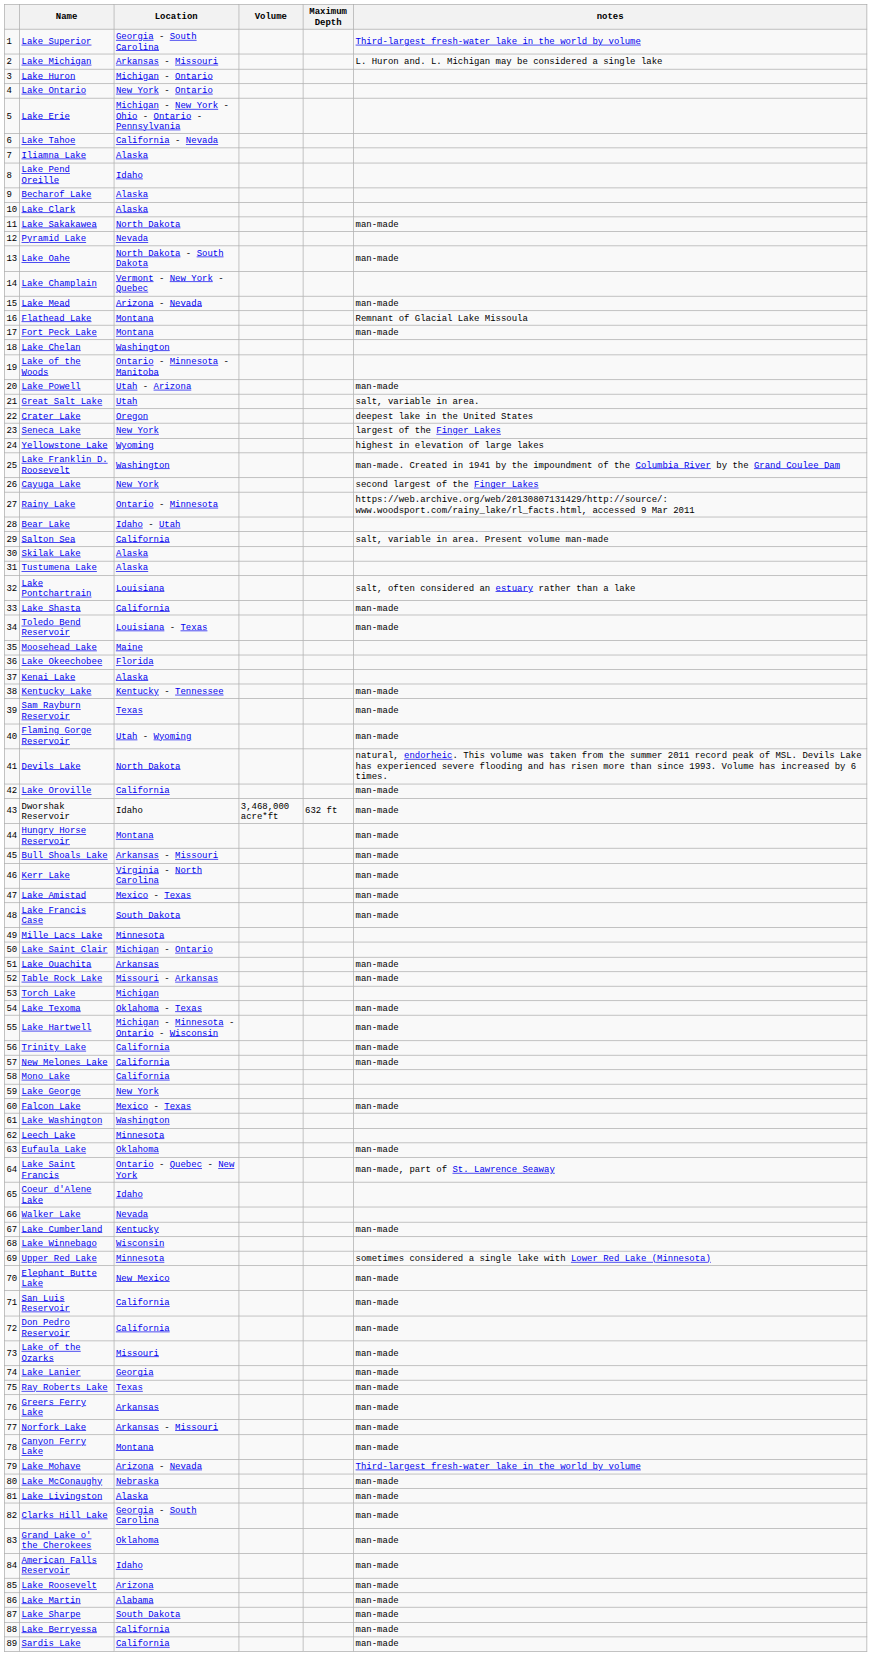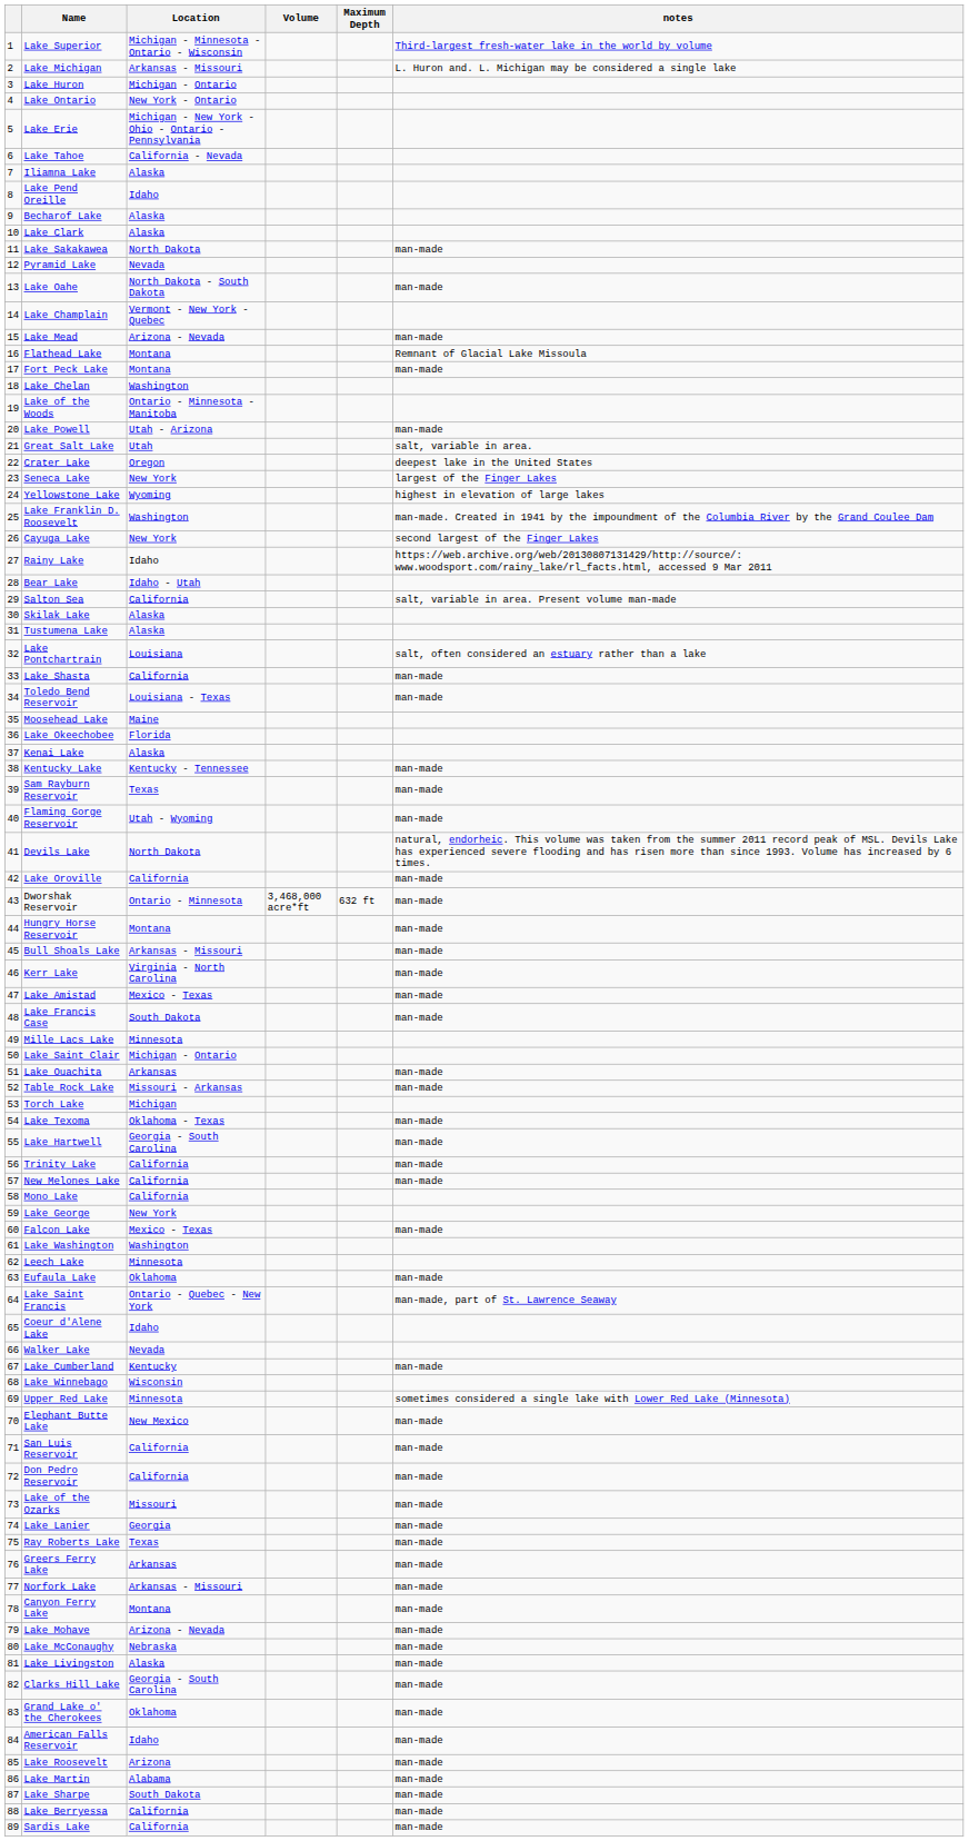 <table class="wikitable sortable">
 <tr>
 <th></th>
 <th>Name</th>
 <th>Location</th>
 <th>Volume</th>
 <th data-sort-type="number">Maximum Depth</th>
 <th natural>notes</th>
 </tr>
 <tr>
 <td>1</td>
 <td><a href='#'>Lake Superior</a></td>
-<td><a href='#'>Georgia</a> - <a href='#'>South Carolina</a></td>
+<td><a href='#'>Michigan</a> - <a href='#'>Minnesota</a> - <a href='#'>Ontario</a> - <a href='#'>Wisconsin</a></td>
 <td></td>
 <td></td>
 <td><a href='#'>Third-largest fresh-water lake in the world by volume</a></td>
 </tr>
 <tr>
 <td>2</td>
 <td><a href='#'>Lake Michigan</a></td>
 <td><a href='#'>Arkansas</a> - <a href='#'>Missouri</a></td>
 <td></td>
 <td></td>
 <td>L. Huron and. L. Michigan may be considered a single lake</td>
 </tr>
 <tr>
 <td>3</td>
 <td><a href='#'>Lake Huron</a></td>
 <td><a href='#'>Michigan</a> - <a href='#'>Ontario</a></td>
 <td></td>
 <td></td>
 <td></td>
 </tr>
 <tr>
 <td>4</td>
 <td><a href='#'>Lake Ontario</a></td>
 <td><a href='#'>New York</a> - <a href='#'>Ontario</a></td>
 <td></td>
 <td></td>
 <td></td>
 </tr>
 <tr>
 <td>5</td>
 <td><a href='#'>Lake Erie</a></td>
 <td><a href='#'>Michigan</a> - <a href='#'>New York</a> - <a href='#'>Ohio</a> - <a href='#'>Ontario</a> - <a href='#'>Pennsylvania</a></td>
 <td></td>
 <td></td>
 <td></td>
 </tr>
 <tr>
 <td>6</td>
 <td><a href='#'>Lake Tahoe</a></td>
 <td><a href='#'>California</a> - <a href='#'>Nevada</a></td>
 <td></td>
 <td></td>
 <td></td>
 </tr>
 <tr>
 <td>7</td>
 <td><a href='#'>Iliamna Lake</a></td>
 <td><a href='#'>Alaska</a></td>
 <td></td>
 <td></td>
 <td></td>
 </tr>
 <tr>
 <td>8</td>
 <td><a href='#'>Lake Pend Oreille</a></td>
 <td><a href='#'>Idaho</a></td>
 <td></td>
 <td></td>
 <td></td>
 </tr>
 <tr>
 <td>9</td>
 <td><a href='#'>Becharof Lake</a></td>
 <td><a href='#'>Alaska</a></td>
 <td></td>
 <td></td>
 <td></td>
 </tr>
 <tr>
 <td>10</td>
 <td><a href='#'>Lake Clark</a></td>
 <td><a href='#'>Alaska</a></td>
 <td></td>
 <td></td>
 <td></td>
 </tr>
 <tr>
 <td>11</td>
 <td><a href='#'>Lake Sakakawea</a></td>
 <td><a href='#'>North Dakota</a></td>
 <td></td>
 <td></td>
 <td>man-made</td>
 </tr>
 <tr>
 <td>12</td>
 <td><a href='#'>Pyramid Lake</a></td>
 <td><a href='#'>Nevada</a></td>
 <td></td>
 <td></td>
 <td></td>
 </tr>
 <tr>
 <td>13</td>
 <td><a href='#'>Lake Oahe</a></td>
 <td><a href='#'>North Dakota</a> - <a href='#'>South Dakota</a></td>
 <td></td>
 <td></td>
 <td>man-made</td>
 </tr>
 <tr>
 <td>14</td>
 <td><a href='#'>Lake Champlain</a></td>
 <td><a href='#'>Vermont</a> - <a href='#'>New York</a> - <a href='#'>Quebec</a></td>
 <td></td>
 <td></td>
 <td></td>
 </tr>
 <tr>
 <td>15</td>
 <td><a href='#'>Lake Mead</a></td>
 <td><a href='#'>Arizona</a> - <a href='#'>Nevada</a></td>
 <td> </td>
 <td></td>
 <td>man-made</td>
 </tr>
 <tr>
 <td>16</td>
 <td><a href='#'>Flathead Lake</a></td>
 <td><a href='#'>Montana</a></td>
 <td></td>
 <td></td>
 <td>Remnant of Glacial Lake Missoula</td>
 </tr>
 <tr>
 <td>17</td>
 <td><a href='#'>Fort Peck Lake</a></td>
 <td><a href='#'>Montana</a></td>
 <td></td>
 <td></td>
 <td>man-made</td>
 </tr>
 <tr>
 <td>18</td>
 <td><a href='#'>Lake Chelan</a></td>
 <td><a href='#'>Washington</a></td>
 <td></td>
 <td></td>
 <td></td>
 </tr>
 <tr>
 <td>19</td>
 <td><a href='#'>Lake of the Woods</a></td>
 <td><a href='#'>Ontario</a> - <a href='#'>Minnesota</a> - <a href='#'>Manitoba</a></td>
 <td></td>
 <td></td>
 <td></td>
 </tr>
 <tr>
 <td>20</td>
 <td><a href='#'>Lake Powell</a></td>
 <td><a href='#'>Utah</a> - <a href='#'>Arizona</a></td>
 <td> </td>
 <td></td>
 <td>man-made</td>
 </tr>
 <tr>
 <td>21</td>
 <td><a href='#'>Great Salt Lake</a></td>
 <td><a href='#'>Utah</a></td>
 <td> </td>
 <td></td>
 <td>salt, variable in area.</td>
 </tr>
 <tr>
 <td>22</td>
 <td><a href='#'>Crater Lake</a></td>
 <td><a href='#'>Oregon</a></td>
 <td></td>
 <td></td>
 <td>deepest lake in the United States</td>
 </tr>
 <tr>
 <td>23</td>
 <td><a href='#'>Seneca Lake</a></td>
 <td><a href='#'>New York</a></td>
 <td></td>
 <td></td>
 <td>largest of the <a href='#'>Finger Lakes</a></td>
 </tr>
 <tr>
 <td>24</td>
 <td><a href='#'>Yellowstone Lake</a></td>
 <td><a href='#'>Wyoming</a></td>
 <td></td>
 <td></td>
 <td>highest in elevation of large lakes</td>
 </tr>
 <tr>
 <td>25</td>
 <td><a href='#'>Lake Franklin D. Roosevelt</a></td>
 <td><a href='#'>Washington</a></td>
 <td></td>
 <td></td>
 <td>man-made. Created in 1941 by the impoundment of the <a href='#'>Columbia River</a> by the <a href='#'>Grand Coulee Dam</a></td>
 </tr>
 <tr>
 <td>26</td>
 <td><a href='#'>Cayuga Lake</a></td>
 <td><a href='#'>New York</a></td>
 <td></td>
 <td></td>
 <td>second largest of the <a href='#'>Finger Lakes</a></td>
 </tr>
 <tr>
 <td>27</td>
 <td><a href='#'>Rainy Lake</a></td>
-<td><a href='#'>Ontario</a> - <a href='#'>Minnesota</a></td>
+<td>Idaho</td>
 <td></td>
 <td></td>
 <td>https://web.archive.org/web/20130807131429/http://source/: www.woodsport.com/rainy_lake/rl_facts.html, accessed 9 Mar 2011</td>
 </tr>
 <tr>
 <td>28</td>
 <td><a href='#'>Bear Lake</a></td>
 <td><a href='#'>Idaho</a> - <a href='#'>Utah</a></td>
 <td></td>
 <td></td>
 <td></td>
 </tr>
 <tr>
 <td>29</td>
 <td><a href='#'>Salton Sea</a></td>
 <td><a href='#'>California</a></td>
 <td></td>
 <td></td>
 <td>salt, variable in area. Present volume man-made </td>
 </tr>
 <tr>
 <td>30</td>
 <td><a href='#'>Skilak Lake</a></td>
 <td><a href='#'>Alaska</a></td>
 <td></td>
 <td></td>
 <td></td>
 </tr>
 <tr>
 <td>31</td>
 <td><a href='#'>Tustumena Lake</a></td>
 <td><a href='#'>Alaska</a></td>
 <td></td>
 <td></td>
 <td></td>
 </tr>
 <tr>
 <td>32</td>
 <td><a href='#'>Lake Pontchartrain</a></td>
 <td><a href='#'>Louisiana</a></td>
 <td></td>
 <td></td>
 <td>salt, often considered an <a href='#'>estuary</a> rather than a lake</td>
 </tr>
 <tr>
 <td>33</td>
 <td><a href='#'>Lake Shasta</a></td>
 <td><a href='#'>California</a></td>
 <td></td>
 <td></td>
 <td>man-made</td>
 </tr>
 <tr>
 <td>34</td>
 <td><a href='#'>Toledo Bend Reservoir</a></td>
 <td><a href='#'>Louisiana</a> - <a href='#'>Texas</a></td>
 <td></td>
 <td></td>
 <td>man-made</td>
 </tr>
 <tr>
 <td>35</td>
 <td><a href='#'>Moosehead Lake</a></td>
 <td><a href='#'>Maine</a></td>
 <td></td>
 <td></td>
 <td></td>
 </tr>
 <tr>
 <td>36</td>
 <td><a href='#'>Lake Okeechobee</a></td>
 <td><a href='#'>Florida</a></td>
 <td></td>
 <td></td>
 <td></td>
 </tr>
 <tr>
 <td>37</td>
 <td><a href='#'>Kenai Lake</a></td>
 <td><a href='#'>Alaska</a></td>
 <td></td>
 <td></td>
 <td></td>
 </tr>
 <tr>
 <td>38</td>
 <td><a href='#'>Kentucky Lake</a></td>
 <td><a href='#'>Kentucky</a> - <a href='#'>Tennessee</a></td>
 <td></td>
 <td></td>
 <td>man-made</td>
 </tr>
 <tr>
 <td>39</td>
 <td><a href='#'>Sam Rayburn Reservoir</a></td>
 <td><a href='#'>Texas</a></td>
 <td></td>
 <td></td>
 <td>man-made</td>
 </tr>
 <tr>
 <td>40</td>
 <td><a href='#'>Flaming Gorge Reservoir</a></td>
 <td><a href='#'>Utah</a> - <a href='#'>Wyoming</a></td>
 <td></td>
 <td></td>
 <td>man-made</td>
 </tr>
 <tr>
 <td>41</td>
 <td><a href='#'>Devils Lake</a></td>
 <td><a href='#'>North Dakota</a></td>
 <td></td>
 <td></td>
 <td>natural, <a href='#'>endorheic</a>. This volume was taken from the summer 2011 record peak of  MSL.  Devils Lake has experienced severe flooding and has risen more than  since 1993. Volume has increased by 6 times.</td>
 </tr>
 <tr>
 <td>42</td>
 <td><a href='#'>Lake Oroville</a></td>
 <td><a href='#'>California</a></td>
 <td></td>
 <td></td>
 <td>man-made</td>
 </tr>
 <tr>
 <td>43</td>
 <td>Dworshak Reservoir</td>
-<td>Idaho</td>
+<td><a href='#'>Ontario</a> - <a href='#'>Minnesota</a></td>
 <td>3,468,000 acre*ft</td>
 <td>632 ft<br></td>
 <td>man-made</td>
 </tr>
 <tr>
 <td>44</td>
 <td><a href='#'>Hungry Horse Reservoir</a></td>
 <td><a href='#'>Montana</a></td>
 <td></td>
 <td></td>
 <td>man-made</td>
 </tr>
 <tr>
 <td>45</td>
 <td><a href='#'>Bull Shoals Lake</a></td>
 <td><a href='#'>Arkansas</a> - <a href='#'>Missouri</a></td>
 <td></td>
 <td></td>
 <td>man-made</td>
 </tr>
 <tr>
 <td>46</td>
 <td><a href='#'>Kerr Lake</a></td>
 <td><a href='#'>Virginia</a> - <a href='#'>North Carolina</a></td>
 <td></td>
 <td></td>
 <td>man-made</td>
 </tr>
 <tr>
 <td>47</td>
 <td><a href='#'>Lake Amistad</a></td>
 <td><a href='#'>Mexico</a> - <a href='#'>Texas</a></td>
 <td></td>
 <td></td>
 <td>man-made</td>
 </tr>
 <tr>
 <td>48</td>
 <td><a href='#'>Lake Francis Case</a></td>
 <td><a href='#'>South Dakota</a></td>
 <td></td>
 <td></td>
 <td>man-made</td>
 </tr>
 <tr>
 <td>49</td>
 <td><a href='#'>Mille Lacs Lake</a></td>
 <td><a href='#'>Minnesota</a></td>
 <td></td>
 <td></td>
 <td></td>
 </tr>
 <tr>
 <td>50</td>
 <td><a href='#'>Lake Saint Clair</a></td>
 <td><a href='#'>Michigan</a> - <a href='#'>Ontario</a></td>
 <td></td>
 <td></td>
 <td></td>
 </tr>
 <tr>
 <td>51</td>
 <td><a href='#'>Lake Ouachita</a></td>
 <td><a href='#'>Arkansas</a></td>
 <td></td>
 <td></td>
 <td>man-made</td>
 </tr>
 <tr>
 <td>52</td>
 <td><a href='#'>Table Rock Lake</a></td>
 <td><a href='#'>Missouri</a> - <a href='#'>Arkansas</a></td>
 <td></td>
 <td></td>
 <td>man-made</td>
 </tr>
 <tr>
 <td>53</td>
 <td><a href='#'>Torch Lake</a></td>
 <td><a href='#'>Michigan</a></td>
 <td></td>
 <td></td>
 <td></td>
 </tr>
 <tr>
 <td>54</td>
 <td><a href='#'>Lake Texoma</a></td>
 <td><a href='#'>Oklahoma</a> - <a href='#'>Texas</a></td>
 <td></td>
 <td></td>
 <td>man-made</td>
 </tr>
 <tr>
 <td>55</td>
 <td><a href='#'>Lake Hartwell</a></td>
-<td><a href='#'>Michigan</a> - <a href='#'>Minnesota</a> - <a href='#'>Ontario</a> - <a href='#'>Wisconsin</a></td>
+<td><a href='#'>Georgia</a> - <a href='#'>South Carolina</a></td>
 <td></td>
 <td></td>
 <td>man-made</td>
 </tr>
 <tr>
 <td>56</td>
 <td><a href='#'>Trinity Lake</a></td>
 <td><a href='#'>California</a></td>
 <td></td>
 <td></td>
 <td>man-made</td>
 </tr>
 <tr>
 <td>57</td>
 <td><a href='#'>New Melones Lake</a></td>
 <td><a href='#'>California</a></td>
 <td></td>
 <td></td>
 <td>man-made</td>
 </tr>
 <tr>
 <td>58</td>
 <td><a href='#'>Mono Lake</a></td>
 <td><a href='#'>California</a></td>
 <td></td>
 <td></td>
 <td></td>
 </tr>
 <tr>
 <td>59</td>
 <td><a href='#'>Lake George</a></td>
 <td><a href='#'>New York</a></td>
 <td></td>
 <td></td>
 <td></td>
 </tr>
 <tr>
 <td>60</td>
 <td><a href='#'>Falcon Lake</a></td>
 <td><a href='#'>Mexico</a> - <a href='#'>Texas</a></td>
 <td></td>
 <td></td>
 <td>man-made</td>
 </tr>
 <tr>
 <td>61</td>
 <td><a href='#'>Lake Washington</a></td>
 <td><a href='#'>Washington</a></td>
 <td></td>
 <td></td>
 <td></td>
 </tr>
 <tr>
 <td>62</td>
 <td><a href='#'>Leech Lake</a></td>
 <td><a href='#'>Minnesota</a></td>
 <td></td>
 <td></td>
 <td></td>
 </tr>
 <tr>
 <td>63</td>
 <td><a href='#'>Eufaula Lake</a></td>
 <td><a href='#'>Oklahoma</a></td>
 <td></td>
 <td></td>
 <td>man-made</td>
 </tr>
 <tr>
 <td>64</td>
 <td><a href='#'>Lake Saint Francis</a></td>
 <td><a href='#'>Ontario</a> - <a href='#'>Quebec</a> - <a href='#'>New York</a></td>
 <td></td>
 <td></td>
 <td>man-made, part of <a href='#'>St. Lawrence Seaway</a></td>
 </tr>
 <tr>
 <td>65</td>
 <td><a href='#'>Coeur d'Alene Lake</a></td>
 <td><a href='#'>Idaho</a></td>
 <td></td>
 <td></td>
 <td></td>
 </tr>
 <tr>
 <td>66</td>
 <td><a href='#'>Walker Lake</a></td>
 <td><a href='#'>Nevada</a></td>
 <td></td>
 <td></td>
 <td></td>
 </tr>
 <tr>
 <td>67</td>
 <td><a href='#'>Lake Cumberland</a></td>
 <td><a href='#'>Kentucky</a></td>
 <td></td>
 <td></td>
 <td>man-made</td>
 </tr>
 <tr>
 <td>68</td>
 <td><a href='#'>Lake Winnebago</a></td>
 <td><a href='#'>Wisconsin</a></td>
 <td></td>
 <td></td>
 <td></td>
 </tr>
 <tr>
 <td>69</td>
 <td><a href='#'>Upper Red Lake</a></td>
 <td><a href='#'>Minnesota</a></td>
 <td></td>
 <td></td>
 <td>sometimes considered a single lake with <a href='#'>Lower Red Lake (Minnesota)</a></td>
 </tr>
 <tr>
 <td>70</td>
 <td><a href='#'>Elephant Butte Lake</a></td>
 <td><a href='#'>New Mexico</a></td>
 <td></td>
 <td></td>
 <td>man-made</td>
 </tr>
 <tr>
 <td>71</td>
 <td><a href='#'>San Luis Reservoir</a></td>
 <td><a href='#'>California</a></td>
 <td></td>
 <td></td>
 <td>man-made</td>
 </tr>
 <tr>
 <td>72</td>
 <td><a href='#'>Don Pedro Reservoir</a></td>
 <td><a href='#'>California</a></td>
 <td></td>
 <td></td>
 <td>man-made</td>
 </tr>
 <tr>
 <td>73</td>
 <td><a href='#'>Lake of the Ozarks</a></td>
 <td><a href='#'>Missouri</a></td>
 <td></td>
 <td></td>
 <td>man-made</td>
 </tr>
 <tr>
 <td>74</td>
 <td><a href='#'>Lake Lanier</a></td>
 <td><a href='#'>Georgia</a></td>
 <td></td>
 <td></td>
 <td>man-made</td>
 </tr>
 <tr>
 <td>75</td>
 <td><a href='#'>Ray Roberts Lake</a></td>
 <td><a href='#'>Texas</a></td>
 <td></td>
 <td></td>
 <td>man-made</td>
 </tr>
 <tr>
 <td>76</td>
 <td><a href='#'>Greers Ferry Lake</a></td>
 <td><a href='#'>Arkansas</a></td>
 <td></td>
 <td></td>
 <td>man-made</td>
 </tr>
 <tr>
 <td>77</td>
 <td><a href='#'>Norfork Lake</a></td>
 <td><a href='#'>Arkansas</a> - <a href='#'>Missouri</a></td>
 <td></td>
 <td></td>
 <td>man-made</td>
 </tr>
 <tr>
 <td>78</td>
 <td><a href='#'>Canyon Ferry Lake</a></td>
 <td><a href='#'>Montana</a></td>
 <td></td>
 <td></td>
 <td>man-made</td>
 </tr>
 <tr>
 <td>79</td>
 <td><a href='#'>Lake Mohave</a></td>
 <td><a href='#'>Arizona</a> - <a href='#'>Nevada</a></td>
 <td></td>
 <td></td>
-<td><a href='#'>Third-largest fresh-water lake in the world by volume</a></td>
+<td>man-made</td>
 </tr>
 <tr>
 <td>80</td>
 <td><a href='#'>Lake McConaughy</a></td>
 <td><a href='#'>Nebraska</a></td>
 <td></td>
 <td></td>
 <td>man-made</td>
 </tr>
 <tr>
 <td>81</td>
 <td><a href='#'>Lake Livingston</a></td>
 <td><a href='#'>Alaska</a></td>
 <td></td>
 <td></td>
 <td>man-made</td>
 </tr>
 <tr>
 <td>82</td>
 <td><a href='#'>Clarks Hill Lake</a></td>
 <td><a href='#'>Georgia</a> - <a href='#'>South Carolina</a></td>
 <td></td>
 <td></td>
 <td>man-made</td>
 </tr>
 <tr>
 <td>83</td>
 <td><a href='#'>Grand Lake o' the Cherokees</a></td>
 <td><a href='#'>Oklahoma</a></td>
 <td></td>
 <td></td>
 <td>man-made</td>
 </tr>
 <tr>
 <td>84</td>
 <td><a href='#'>American Falls Reservoir</a></td>
 <td><a href='#'>Idaho</a></td>
 <td></td>
 <td></td>
 <td>man-made</td>
 </tr>
 <tr>
 <td>85</td>
 <td><a href='#'>Lake Roosevelt</a></td>
 <td><a href='#'>Arizona</a></td>
 <td></td>
 <td></td>
 <td>man-made</td>
 </tr>
 <tr>
 <td>86</td>
 <td><a href='#'>Lake Martin</a></td>
 <td><a href='#'>Alabama</a></td>
 <td></td>
 <td></td>
 <td>man-made</td>
 </tr>
 <tr>
 <td>87</td>
 <td><a href='#'>Lake Sharpe</a></td>
 <td><a href='#'>South Dakota</a></td>
 <td></td>
 <td></td>
 <td>man-made</td>
 </tr>
 <tr>
 <td>88</td>
 <td><a href='#'>Lake Berryessa</a></td>
 <td><a href='#'>California</a></td>
 <td></td>
 <td></td>
 <td>man-made</td>
 </tr>
 <tr>
 <td>89</td>
 <td><a href='#'>Sardis Lake</a></td>
 <td><a href='#'>California</a></td>
 <td></td>
 <td></td>
 <td>man-made</td>
 </tr>
 </table>
